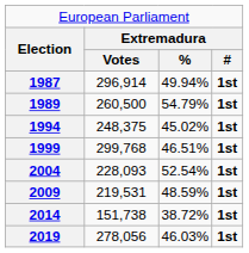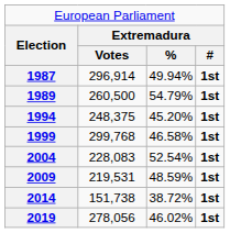 <table class="wikitable" style="font-size:90%; text-align:center;">
 <tr>
 <td colspan="4" align="center"><a href='#'>European Parliament</a></td>
 </tr>
 <tr>
 <th rowspan="2" width="75">Election</th>
 <th colspan="3">Extremadura</th>
 </tr>
 <tr>
 <th width="70">Votes</th>
 <th width="35">%</th>
 <th width="25">#</th>
 </tr>
 <tr>
 <th><a href='#'>1987</a></th>
 <td>296,914</td>
 <td>49.94%</td>
 <td><strong>1st</strong></td>
 </tr>
 <tr>
 <th><a href='#'>1989</a></th>
 <td>260,500</td>
 <td>54.79%</td>
 <td><strong>1st</strong></td>
 </tr>
 <tr>
 <th><a href='#'>1994</a></th>
 <td>248,375</td>
-<td>45.02%</td>
+<td>45.20%</td>
 <td><strong>1st</strong></td>
 </tr>
 <tr>
 <th><a href='#'>1999</a></th>
 <td>299,768</td>
-<td>46.51%</td>
+<td>46.58%</td>
 <td><strong>1st</strong></td>
 </tr>
 <tr>
 <th><a href='#'>2004</a></th>
-<td>228,093</td>
+<td>228,083</td>
 <td>52.54%</td>
 <td><strong>1st</strong></td>
 </tr>
 <tr>
 <th><a href='#'>2009</a></th>
 <td>219,531</td>
 <td>48.59%</td>
 <td><strong>1st</strong></td>
 </tr>
 <tr>
 <th><a href='#'>2014</a></th>
 <td>151,738</td>
 <td>38.72%</td>
 <td><strong>1st</strong></td>
 </tr>
 <tr>
 <th><a href='#'>2019</a></th>
 <td>278,056</td>
-<td>46.03%</td>
+<td>46.02%</td>
 <td><strong>1st</strong></td>
 </tr>
 </table>
